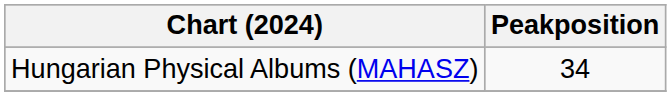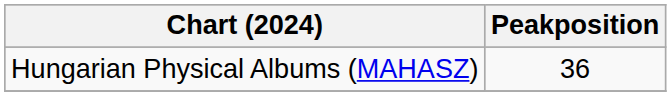 <table class="wikitable">
 <tr>
 <th>Chart (2024)</th>
 <th>Peakposition</th>
 </tr>
 <tr>
 <td>Hungarian Physical Albums (<a href='#'>MAHASZ</a>)</td>
-<td align="center">34</td>
+<td align="center">36</td>
 </tr>
 <tr>
 </tr>
 </table>
